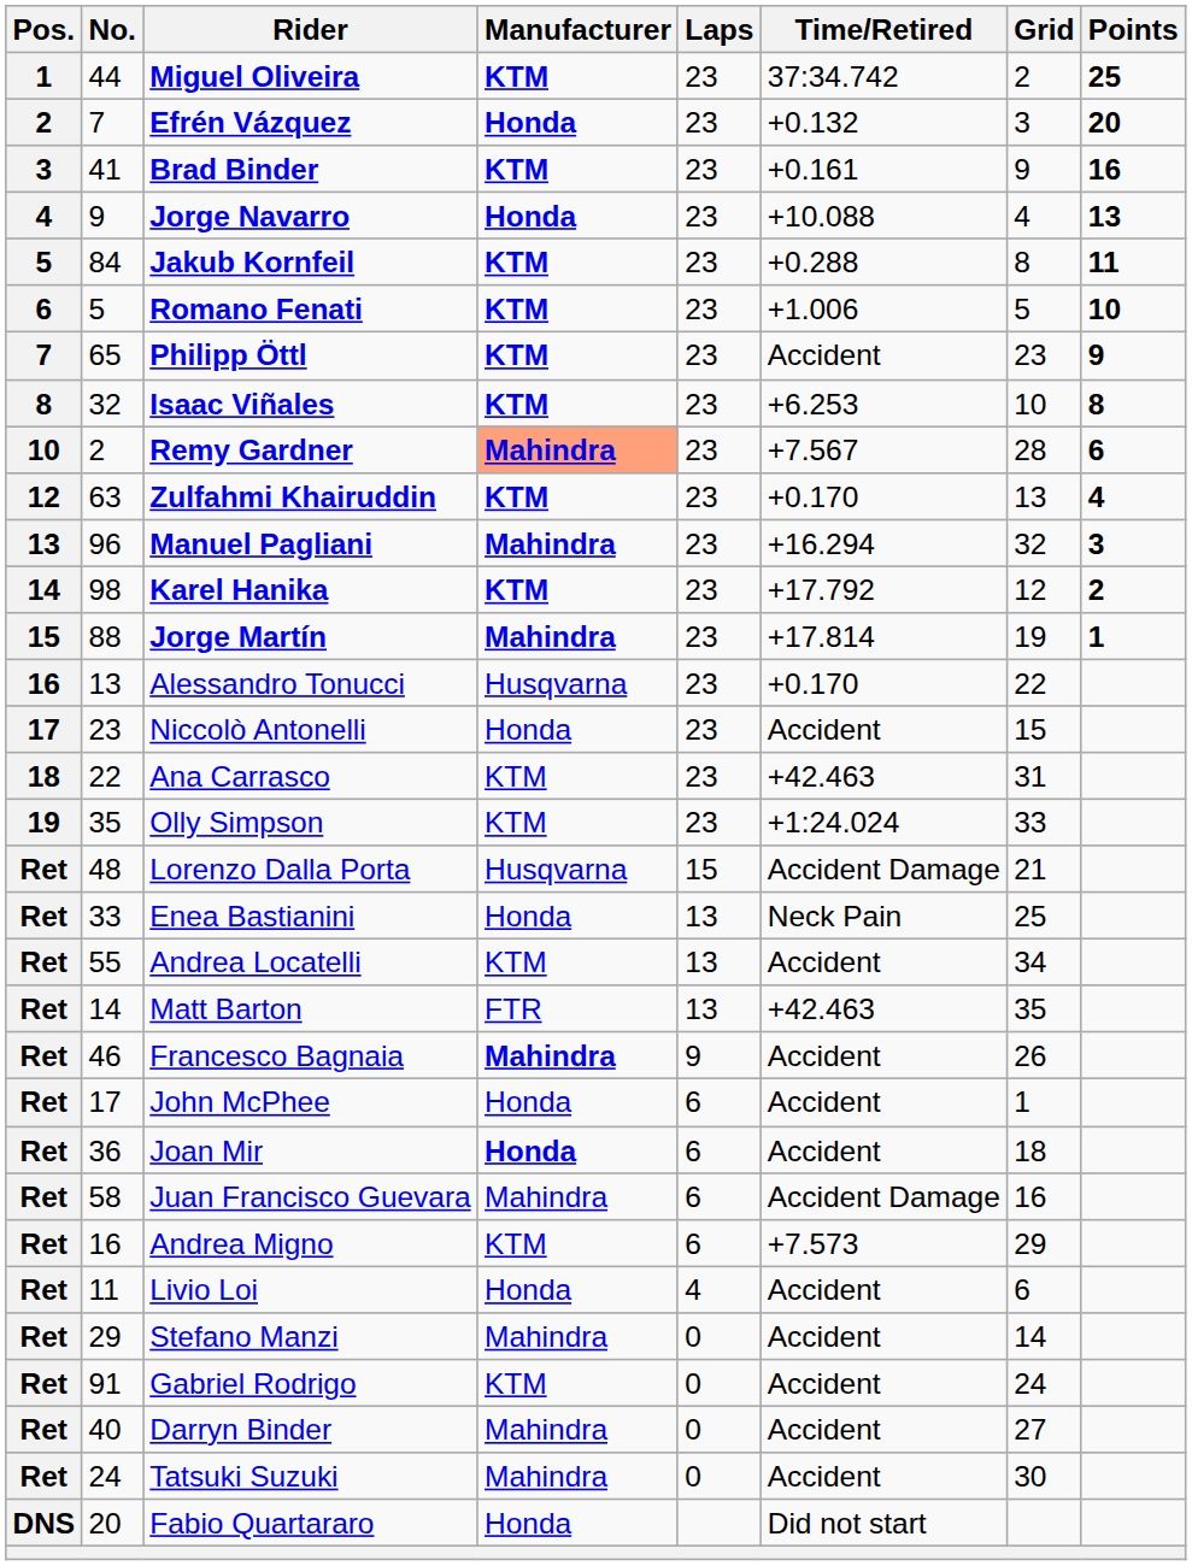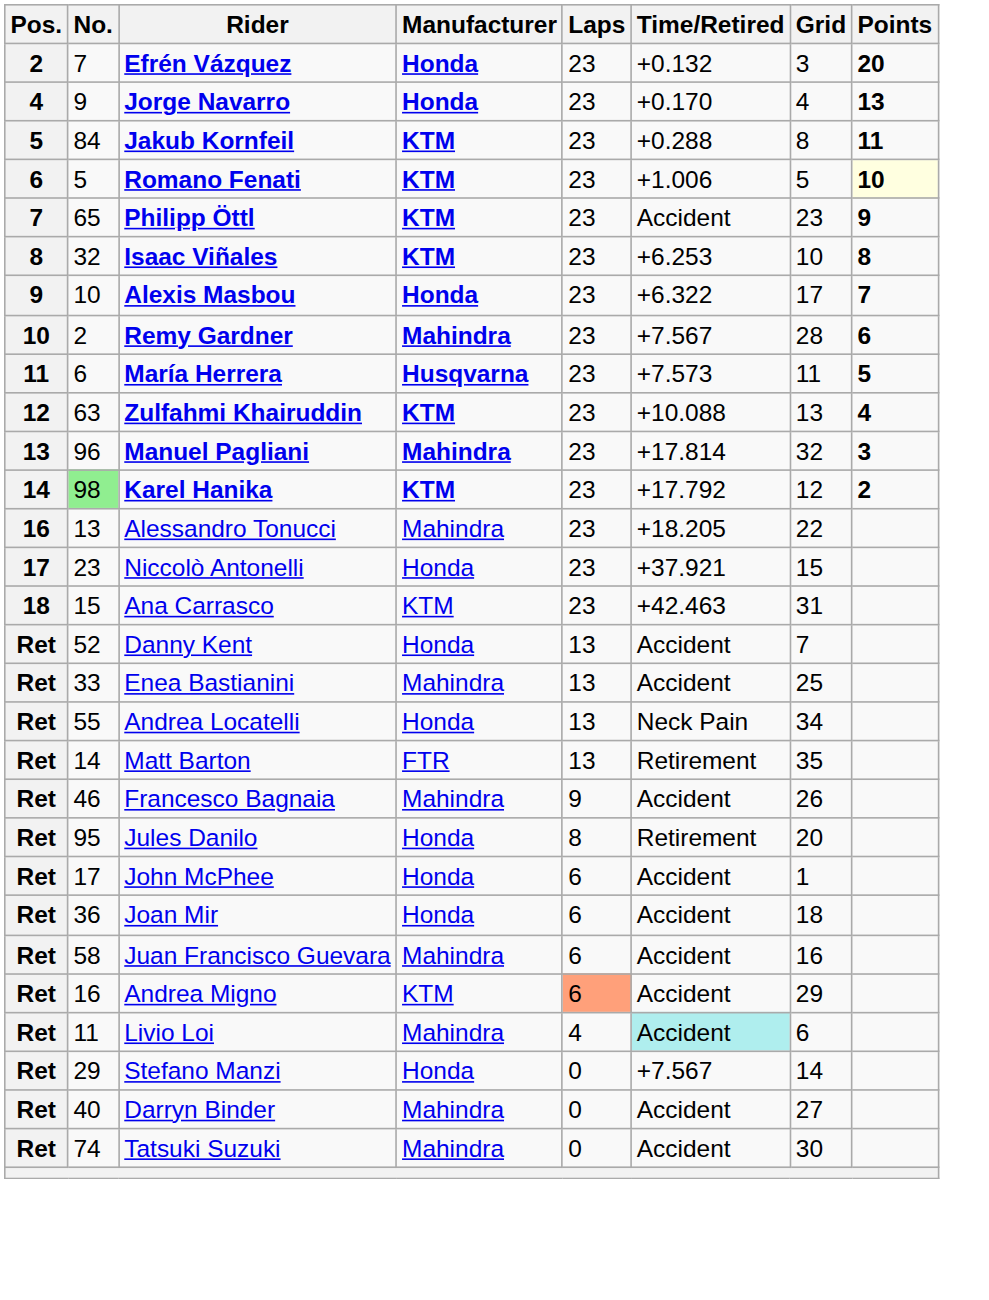 <table class="wikitable" style="font-size: 95%;">
 <tr>
 <th>Pos.</th>
 <th>No.</th>
 <th>Rider</th>
 <th>Manufacturer</th>
 <th>Laps</th>
 <th>Time/Retired</th>
 <th>Grid</th>
 <th>Points</th>
 </tr>
 <tr>
-<th>1</th>
-<td>44</td>
-<td> <strong><a href='#'>Miguel Oliveira</a></strong></td>
-<td><strong><a href='#'>KTM</a></strong></td>
-<td>23</td>
-<td>37:34.742</td>
-<td>2</td>
-<td><strong>25</strong></td>
-</tr>
-<tr>
 <th>2</th>
 <td>7</td>
 <td> <strong><a href='#'>Efrén Vázquez</a></strong></td>
 <td><strong><a href='#'>Honda</a></strong></td>
 <td>23</td>
 <td>+0.132</td>
 <td>3</td>
 <td><strong>20</strong></td>
 </tr>
 <tr>
-<th>3</th>
-<td>41</td>
-<td> <strong><a href='#'>Brad Binder</a></strong></td>
-<td><strong><a href='#'>KTM</a></strong></td>
-<td>23</td>
-<td>+0.161</td>
-<td>9</td>
-<td><strong>16</strong></td>
-</tr>
-<tr>
 <th>4</th>
 <td>9</td>
 <td> <strong><a href='#'>Jorge Navarro</a></strong></td>
 <td><strong><a href='#'>Honda</a></strong></td>
 <td>23</td>
-<td>+10.088</td>
+<td>+0.170</td>
 <td>4</td>
 <td><strong>13</strong></td>
 </tr>
 <tr>
 <th>5</th>
 <td>84</td>
 <td> <strong><a href='#'>Jakub Kornfeil</a></strong></td>
 <td><strong><a href='#'>KTM</a></strong></td>
 <td>23</td>
 <td>+0.288</td>
 <td>8</td>
 <td><strong>11</strong></td>
 </tr>
 <tr>
 <th>6</th>
 <td>5</td>
 <td> <strong><a href='#'>Romano Fenati</a></strong></td>
 <td><strong><a href='#'>KTM</a></strong></td>
 <td>23</td>
 <td>+1.006</td>
 <td>5</td>
-<td><strong>10</strong></td>
+<td style="background: lightyellow;"><strong>10</strong></td>
 </tr>
 <tr>
 <th>7</th>
 <td>65</td>
 <td> <strong><a href='#'>Philipp Öttl</a></strong></td>
 <td><strong><a href='#'>KTM</a></strong></td>
 <td>23</td>
 <td>Accident</td>
 <td>23</td>
 <td><strong>9</strong></td>
 </tr>
 <tr>
 <th>8</th>
 <td>32</td>
 <td> <strong><a href='#'>Isaac Viñales</a></strong></td>
 <td><strong><a href='#'>KTM</a></strong></td>
 <td>23</td>
 <td>+6.253</td>
 <td>10</td>
 <td><strong>8</strong></td>
 </tr>
 <tr>
+<th>9</th>
+<td>10</td>
+<td> <strong><a href='#'>Alexis Masbou</a></strong></td>
+<td><strong><a href='#'>Honda</a></strong></td>
+<td>23</td>
+<td>+6.322</td>
+<td>17</td>
+<td><strong>7</strong></td>
+</tr>
+<tr>
 <th>10</th>
 <td>2</td>
 <td> <strong><a href='#'>Remy Gardner</a></strong></td>
-<td style="background: lightsalmon;"><strong><a href='#'>Mahindra</a></strong></td>
+<td><strong><a href='#'>Mahindra</a></strong></td>
 <td>23</td>
 <td>+7.567</td>
 <td>28</td>
 <td><strong>6</strong></td>
+</tr>
+<tr>
+<th>11</th>
+<td>6</td>
+<td> <strong><a href='#'>María Herrera</a></strong></td>
+<td><strong><a href='#'>Husqvarna</a></strong></td>
+<td>23</td>
+<td>+7.573</td>
+<td>11</td>
+<td><strong>5</strong></td>
 </tr>
 <tr>
 <th>12</th>
 <td>63</td>
 <td> <strong><a href='#'>Zulfahmi Khairuddin</a></strong></td>
 <td><strong><a href='#'>KTM</a></strong></td>
 <td>23</td>
-<td>+0.170</td>
+<td>+10.088</td>
 <td>13</td>
 <td><strong>4</strong></td>
 </tr>
 <tr>
 <th>13</th>
 <td>96</td>
 <td> <strong><a href='#'>Manuel Pagliani</a></strong></td>
 <td><strong><a href='#'>Mahindra</a></strong></td>
 <td>23</td>
-<td>+16.294</td>
+<td>+17.814</td>
 <td>32</td>
 <td><strong>3</strong></td>
 </tr>
 <tr>
 <th>14</th>
-<td>98</td>
+<td style="background: lightgreen;">98</td>
 <td> <strong><a href='#'>Karel Hanika</a></strong></td>
 <td><strong><a href='#'>KTM</a></strong></td>
 <td>23</td>
 <td>+17.792</td>
 <td>12</td>
 <td><strong>2</strong></td>
 </tr>
 <tr>
-<th>15</th>
-<td>88</td>
-<td> <strong><a href='#'>Jorge Martín</a></strong></td>
-<td><strong><a href='#'>Mahindra</a></strong></td>
-<td>23</td>
-<td>+17.814</td>
-<td>19</td>
-<td><strong>1</strong></td>
-</tr>
-<tr>
 <th>16</th>
 <td>13</td>
 <td> <a href='#'>Alessandro Tonucci</a></td>
-<td><a href='#'>Husqvarna</a></td>
+<td><a href='#'>Mahindra</a></td>
 <td>23</td>
-<td>+0.170</td>
+<td>+18.205</td>
 <td>22</td>
 <td></td>
 </tr>
 <tr>
 <th>17</th>
 <td>23</td>
 <td> <a href='#'>Niccolò Antonelli</a></td>
 <td><a href='#'>Honda</a></td>
 <td>23</td>
-<td>Accident</td>
+<td>+37.921</td>
 <td>15</td>
 <td></td>
 </tr>
 <tr>
 <th>18</th>
-<td>22</td>
+<td>15</td>
 <td> <a href='#'>Ana Carrasco</a></td>
 <td><a href='#'>KTM</a></td>
 <td>23</td>
 <td>+42.463</td>
 <td>31</td>
 <td></td>
 </tr>
 <tr>
-<th>19</th>
-<td>35</td>
-<td> <a href='#'>Olly Simpson</a></td>
-<td><a href='#'>KTM</a></td>
-<td>23</td>
-<td>+1:24.024</td>
-<td>33</td>
-<td></td>
-</tr>
-<tr>
 <th>Ret</th>
-<td>48</td>
-<td> <a href='#'>Lorenzo Dalla Porta</a></td>
-<td><a href='#'>Husqvarna</a></td>
-<td>15</td>
-<td>Accident Damage</td>
-<td>21</td>
+<td>52</td>
+<td> <a href='#'>Danny Kent</a></td>
+<td><a href='#'>Honda</a></td>
+<td>13</td>
+<td>Accident</td>
+<td>7</td>
 <td></td>
 </tr>
 <tr>
 <th>Ret</th>
 <td>33</td>
 <td> <a href='#'>Enea Bastianini</a></td>
-<td><a href='#'>Honda</a></td>
+<td><a href='#'>Mahindra</a></td>
 <td>13</td>
-<td>Neck Pain</td>
+<td>Accident</td>
 <td>25</td>
 <td></td>
 </tr>
 <tr>
 <th>Ret</th>
 <td>55</td>
 <td> <a href='#'>Andrea Locatelli</a></td>
-<td><a href='#'>KTM</a></td>
+<td><a href='#'>Honda</a></td>
 <td>13</td>
-<td>Accident</td>
+<td>Neck Pain</td>
 <td>34</td>
 <td></td>
 </tr>
 <tr>
 <th>Ret</th>
 <td>14</td>
 <td> <a href='#'>Matt Barton</a></td>
 <td><a href='#'>FTR</a></td>
 <td>13</td>
-<td>+42.463</td>
+<td>Retirement</td>
 <td>35</td>
 <td></td>
 </tr>
 <tr>
 <th>Ret</th>
 <td>46</td>
 <td> <a href='#'>Francesco Bagnaia</a></td>
-<td><strong><a href='#'>Mahindra</a></strong></td>
+<td><a href='#'>Mahindra</a></td>
 <td>9</td>
 <td>Accident</td>
 <td>26</td>
+<td></td>
+</tr>
+<tr>
+<th>Ret</th>
+<td>95</td>
+<td> <a href='#'>Jules Danilo</a></td>
+<td><a href='#'>Honda</a></td>
+<td>8</td>
+<td>Retirement</td>
+<td>20</td>
 <td></td>
 </tr>
 <tr>
 <th>Ret</th>
 <td>17</td>
 <td> <a href='#'>John McPhee</a></td>
 <td><a href='#'>Honda</a></td>
 <td>6</td>
 <td>Accident</td>
 <td>1</td>
 <td></td>
 </tr>
 <tr>
 <th>Ret</th>
 <td>36</td>
 <td> <a href='#'>Joan Mir</a></td>
-<td><strong><a href='#'>Honda</a></strong></td>
+<td><a href='#'>Honda</a></td>
 <td>6</td>
 <td>Accident</td>
 <td>18</td>
 <td></td>
 </tr>
 <tr>
 <th>Ret</th>
 <td>58</td>
 <td> <a href='#'>Juan Francisco Guevara</a></td>
 <td><a href='#'>Mahindra</a></td>
 <td>6</td>
-<td>Accident Damage</td>
+<td>Accident</td>
 <td>16</td>
 <td></td>
 </tr>
 <tr>
 <th>Ret</th>
 <td>16</td>
 <td> <a href='#'>Andrea Migno</a></td>
 <td><a href='#'>KTM</a></td>
-<td>6</td>
-<td>+7.573</td>
+<td style="background: lightsalmon;">6</td>
+<td>Accident</td>
 <td>29</td>
 <td></td>
 </tr>
 <tr>
 <th>Ret</th>
 <td>11</td>
 <td> <a href='#'>Livio Loi</a></td>
-<td><a href='#'>Honda</a></td>
+<td><a href='#'>Mahindra</a></td>
 <td>4</td>
-<td>Accident</td>
+<td style="background: paleturquoise;">Accident</td>
 <td>6</td>
 <td></td>
 </tr>
 <tr>
 <th>Ret</th>
 <td>29</td>
 <td> <a href='#'>Stefano Manzi</a></td>
-<td><a href='#'>Mahindra</a></td>
+<td><a href='#'>Honda</a></td>
 <td>0</td>
-<td>Accident</td>
+<td>+7.567</td>
 <td>14</td>
-<td></td>
-</tr>
-<tr>
-<th>Ret</th>
-<td>91</td>
-<td> <a href='#'>Gabriel Rodrigo</a></td>
-<td><a href='#'>KTM</a></td>
-<td>0</td>
-<td>Accident</td>
-<td>24</td>
 <td></td>
 </tr>
 <tr>
 <th>Ret</th>
 <td>40</td>
 <td> <a href='#'>Darryn Binder</a></td>
 <td><a href='#'>Mahindra</a></td>
 <td>0</td>
 <td>Accident</td>
 <td>27</td>
 <td></td>
 </tr>
 <tr>
 <th>Ret</th>
-<td>24</td>
+<td>74</td>
 <td> <a href='#'>Tatsuki Suzuki</a></td>
 <td><a href='#'>Mahindra</a></td>
 <td>0</td>
 <td>Accident</td>
 <td>30</td>
 <td></td>
 </tr>
 <tr>
-<th>DNS</th>
-<td>20</td>
-<td> <a href='#'>Fabio Quartararo</a></td>
-<td><a href='#'>Honda</a></td>
-<td></td>
-<td>Did not start</td>
-<td></td>
-<td></td>
-</tr>
-<tr>
 <th colspan=8></th>
 </tr>
 </table>
